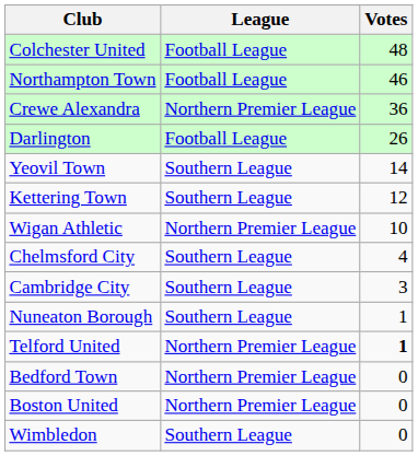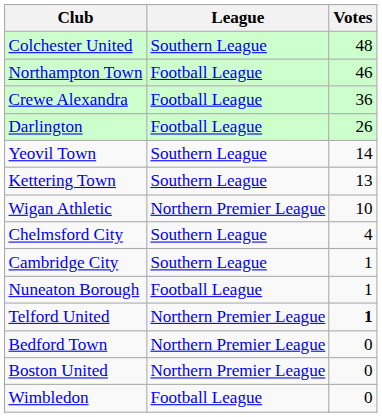 <table class=wikitable style=text-align:left>
 <tr>
 <th>Club</th>
 <th>League</th>
 <th>Votes</th>
 </tr>
 <tr bgcolor=ccffcc>
 <td><a href='#'>Colchester United</a></td>
-<td><a href='#'>Football League</a></td>
+<td><a href='#'>Southern League</a></td>
 <td align=right>48</td>
 </tr>
 <tr bgcolor=ccffcc>
 <td><a href='#'>Northampton Town</a></td>
 <td><a href='#'>Football League</a></td>
 <td align=right>46</td>
 </tr>
 <tr bgcolor=ccffcc>
 <td><a href='#'>Crewe Alexandra</a></td>
-<td><a href='#'>Northern Premier League</a></td>
+<td><a href='#'>Football League</a></td>
 <td align=right>36</td>
 </tr>
 <tr bgcolor=ccffcc>
 <td><a href='#'>Darlington</a></td>
 <td><a href='#'>Football League</a></td>
 <td align=right>26</td>
 </tr>
 <tr>
 <td><a href='#'>Yeovil Town</a></td>
 <td><a href='#'>Southern League</a></td>
 <td align=right>14</td>
 </tr>
 <tr>
 <td><a href='#'>Kettering Town</a></td>
 <td><a href='#'>Southern League</a></td>
-<td align=right>12</td>
+<td align=right>13</td>
 </tr>
 <tr>
 <td><a href='#'>Wigan Athletic</a></td>
 <td><a href='#'>Northern Premier League</a></td>
 <td align=right>10</td>
 </tr>
 <tr>
 <td><a href='#'>Chelmsford City</a></td>
 <td><a href='#'>Southern League</a></td>
 <td align=right>4</td>
 </tr>
 <tr>
 <td><a href='#'>Cambridge City</a></td>
 <td><a href='#'>Southern League</a></td>
-<td align=right>3</td>
+<td align=right>1</td>
 </tr>
 <tr>
 <td><a href='#'>Nuneaton Borough</a></td>
-<td><a href='#'>Southern League</a></td>
+<td><a href='#'>Football League</a></td>
 <td align=right>1</td>
 </tr>
 <tr>
 <td><a href='#'>Telford United</a></td>
 <td><a href='#'>Northern Premier League</a></td>
 <td align=right><strong>1</strong></td>
 </tr>
 <tr>
 <td><a href='#'>Bedford Town</a></td>
 <td><a href='#'>Northern Premier League</a></td>
 <td align=right>0</td>
 </tr>
 <tr>
 <td><a href='#'>Boston United</a></td>
 <td><a href='#'>Northern Premier League</a></td>
 <td align=right>0</td>
 </tr>
 <tr>
 <td><a href='#'>Wimbledon</a></td>
-<td><a href='#'>Southern League</a></td>
+<td><a href='#'>Football League</a></td>
 <td align=right>0</td>
 </tr>
 </table>
